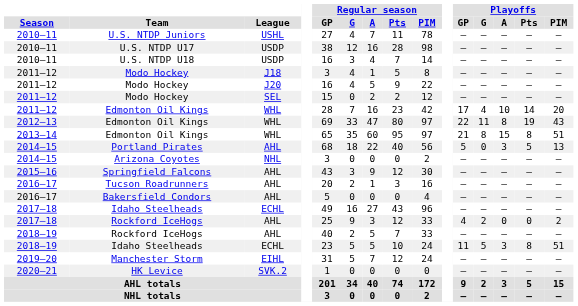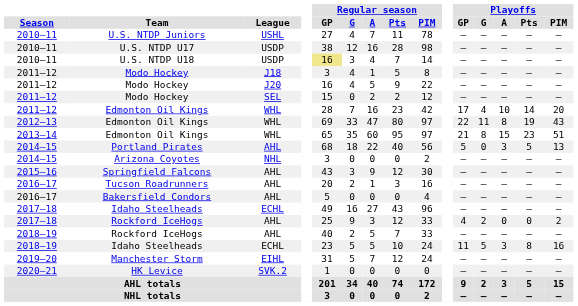 <table border="0" cellpadding="1" cellspacing="0" style="text-align:center; width:60em;">
 <tr style="background:#e0e0e0;">
 <th colspan="3" style="background:#fff;"> </th>
 <th rowspan="99" style="background:#fff;"> </th>
 <th colspan="5"><a href='#'>Regular season</a></th>
 <th rowspan="99" style="background:#fff;"> </th>
 <th colspan="5"><a href='#'>Playoffs</a></th>
 </tr>
 <tr style="background:#e0e0e0;">
 <th><a href='#'>Season</a></th>
 <th>Team</th>
 <th>League</th>
 <th>GP</th>
 <th><a href='#'>G</a></th>
 <th><a href='#'>A</a></th>
 <th><a href='#'>Pts</a></th>
 <th><a href='#'>PIM</a></th>
 <th>GP</th>
 <th>G</th>
 <th>A</th>
 <th>Pts</th>
 <th>PIM</th>
 </tr>
 <tr>
 <td><a href='#'>2010–11</a></td>
 <td><a href='#'>U.S. NTDP Juniors</a></td>
 <td><a href='#'>USHL</a></td>
 <td>27</td>
 <td>4</td>
 <td>7</td>
 <td>11</td>
 <td>78</td>
 <td>—</td>
 <td>—</td>
 <td>—</td>
 <td>—</td>
 <td>—</td>
 </tr>
 <tr style="background:#f0f0f0;">
 <td>2010–11</td>
 <td>U.S. NTDP U17</td>
 <td>USDP</td>
 <td>38</td>
 <td>12</td>
 <td>16</td>
 <td>28</td>
 <td>98</td>
 <td>—</td>
 <td>—</td>
 <td>—</td>
 <td>—</td>
 <td>—</td>
 </tr>
 <tr>
 <td>2010–11</td>
 <td>U.S. NTDP U18</td>
 <td>USDP</td>
-<td>16</td>
+<td style="background: khaki;">16</td>
 <td>3</td>
 <td>4</td>
 <td>7</td>
 <td>14</td>
 <td>—</td>
 <td>—</td>
 <td>—</td>
 <td>—</td>
 <td>—</td>
 </tr>
 <tr style="background:#f0f0f0;">
 <td>2011–12</td>
 <td><a href='#'>Modo Hockey</a></td>
 <td><a href='#'>J18</a></td>
 <td>3</td>
 <td>4</td>
 <td>1</td>
 <td>5</td>
 <td>8</td>
 <td>—</td>
 <td>—</td>
 <td>—</td>
 <td>—</td>
 <td>—</td>
 </tr>
 <tr>
 <td>2011–12</td>
 <td>Modo Hockey</td>
 <td><a href='#'>J20</a></td>
 <td>16</td>
 <td>4</td>
 <td>5</td>
 <td>9</td>
 <td>22</td>
 <td>—</td>
 <td>—</td>
 <td>—</td>
 <td>—</td>
 <td>—</td>
 </tr>
 <tr style="background:#f0f0f0;">
 <td><a href='#'>2011–12</a></td>
 <td>Modo Hockey</td>
 <td><a href='#'>SEL</a></td>
 <td>15</td>
 <td>0</td>
 <td>2</td>
 <td>2</td>
 <td>12</td>
 <td>—</td>
 <td>—</td>
 <td>—</td>
 <td>—</td>
 <td>—</td>
 </tr>
 <tr>
 <td><a href='#'>2011–12</a></td>
 <td><a href='#'>Edmonton Oil Kings</a></td>
 <td><a href='#'>WHL</a></td>
 <td>28</td>
 <td>7</td>
 <td>16</td>
 <td>23</td>
 <td>42</td>
 <td>17</td>
 <td>4</td>
 <td>10</td>
 <td>14</td>
 <td>20</td>
 </tr>
 <tr style="background:#f0f0f0;">
 <td><a href='#'>2012–13</a></td>
 <td>Edmonton Oil Kings</td>
 <td>WHL</td>
 <td>69</td>
 <td>33</td>
 <td>47</td>
 <td>80</td>
 <td>97</td>
 <td>22</td>
 <td>11</td>
 <td>8</td>
 <td>19</td>
 <td>43</td>
 </tr>
 <tr>
 <td><a href='#'>2013–14</a></td>
 <td>Edmonton Oil Kings</td>
 <td>WHL</td>
 <td>65</td>
 <td>35</td>
 <td>60</td>
 <td>95</td>
 <td>97</td>
 <td>21</td>
 <td>8</td>
 <td>15</td>
-<td>8</td>
+<td>23</td>
 <td>51</td>
 </tr>
 <tr style="background:#f0f0f0;">
 <td><a href='#'>2014–15</a></td>
 <td><a href='#'>Portland Pirates</a></td>
 <td><a href='#'>AHL</a></td>
 <td>68</td>
 <td>18</td>
 <td>22</td>
 <td>40</td>
 <td>56</td>
 <td>5</td>
 <td>0</td>
 <td>3</td>
 <td>5</td>
 <td>13</td>
 </tr>
 <tr>
 <td><a href='#'>2014–15</a></td>
 <td><a href='#'>Arizona Coyotes</a></td>
 <td><a href='#'>NHL</a></td>
 <td>3</td>
 <td>0</td>
 <td>0</td>
 <td>0</td>
 <td>2</td>
 <td>—</td>
 <td>—</td>
 <td>—</td>
 <td>—</td>
 <td>—</td>
 </tr>
 <tr style="background:#f0f0f0;">
 <td><a href='#'>2015–16</a></td>
 <td><a href='#'>Springfield Falcons</a></td>
 <td>AHL</td>
 <td>43</td>
 <td>3</td>
 <td>9</td>
 <td>12</td>
 <td>30</td>
 <td>—</td>
 <td>—</td>
 <td>—</td>
 <td>—</td>
 <td>—</td>
 </tr>
 <tr>
 <td><a href='#'>2016–17</a></td>
 <td><a href='#'>Tucson Roadrunners</a></td>
 <td>AHL</td>
 <td>20</td>
 <td>2</td>
 <td>1</td>
 <td>3</td>
 <td>16</td>
 <td>—</td>
 <td>—</td>
 <td>—</td>
 <td>—</td>
 <td>—</td>
 </tr>
 <tr style="background:#f0f0f0;">
 <td>2016–17</td>
 <td><a href='#'>Bakersfield Condors</a></td>
 <td>AHL</td>
 <td>5</td>
 <td>0</td>
 <td>0</td>
 <td>0</td>
 <td>4</td>
 <td>—</td>
 <td>—</td>
 <td>—</td>
 <td>—</td>
 <td>—</td>
 </tr>
 <tr>
 <td><a href='#'>2017–18</a></td>
 <td><a href='#'>Idaho Steelheads</a></td>
 <td><a href='#'>ECHL</a></td>
 <td>49</td>
 <td>16</td>
 <td>27</td>
 <td>43</td>
 <td>96</td>
 <td>—</td>
 <td>—</td>
 <td>—</td>
 <td>—</td>
 <td>—</td>
 </tr>
 <tr style="background:#f0f0f0;">
 <td><a href='#'>2017–18</a></td>
 <td><a href='#'>Rockford IceHogs</a></td>
 <td>AHL</td>
 <td>25</td>
 <td>9</td>
 <td>3</td>
 <td>12</td>
 <td>33</td>
 <td>4</td>
 <td>2</td>
 <td>0</td>
 <td>0</td>
 <td>2</td>
 </tr>
 <tr>
 <td><a href='#'>2018–19</a></td>
 <td>Rockford IceHogs</td>
 <td>AHL</td>
 <td>40</td>
 <td>2</td>
 <td>5</td>
 <td>7</td>
 <td>33</td>
 <td>—</td>
 <td>—</td>
 <td>—</td>
 <td>—</td>
 <td>—</td>
 </tr>
 <tr style="background:#f0f0f0;">
 <td><a href='#'>2018–19</a></td>
 <td>Idaho Steelheads</td>
 <td>ECHL</td>
 <td>23</td>
 <td>5</td>
 <td>5</td>
 <td>10</td>
 <td>24</td>
 <td>11</td>
 <td>5</td>
 <td>3</td>
 <td>8</td>
-<td>51</td>
+<td>16</td>
 </tr>
 <tr>
 <td><a href='#'>2019–20</a></td>
 <td><a href='#'>Manchester Storm</a></td>
 <td><a href='#'>EIHL</a></td>
 <td>31</td>
 <td>5</td>
 <td>7</td>
 <td>12</td>
 <td>24</td>
 <td>—</td>
 <td>—</td>
 <td>—</td>
 <td>—</td>
 <td>—</td>
 </tr>
 <tr style="background:#f0f0f0;">
 <td><a href='#'>2020–21</a></td>
 <td><a href='#'>HK Levice</a></td>
 <td><a href='#'>SVK.2</a></td>
 <td>1</td>
 <td>0</td>
 <td>0</td>
 <td>0</td>
 <td>0</td>
 <td>—</td>
 <td>—</td>
 <td>—</td>
 <td>—</td>
 <td>—</td>
 </tr>
 <tr bgcolor="#e0e0e0">
 <th colspan="3">AHL totals</th>
 <th>201</th>
 <th>34</th>
 <th>40</th>
 <th>74</th>
 <th>172</th>
 <th>9</th>
 <th>2</th>
 <th>3</th>
 <th>5</th>
 <th>15</th>
 </tr>
 <tr bgcolor="#e0e0e0">
 <th colspan="3">NHL totals</th>
 <th>3</th>
 <th>0</th>
 <th>0</th>
 <th>0</th>
 <th>2</th>
 <th>—</th>
 <th>—</th>
 <th>—</th>
 <th>—</th>
 <th>—</th>
 </tr>
 </table>
